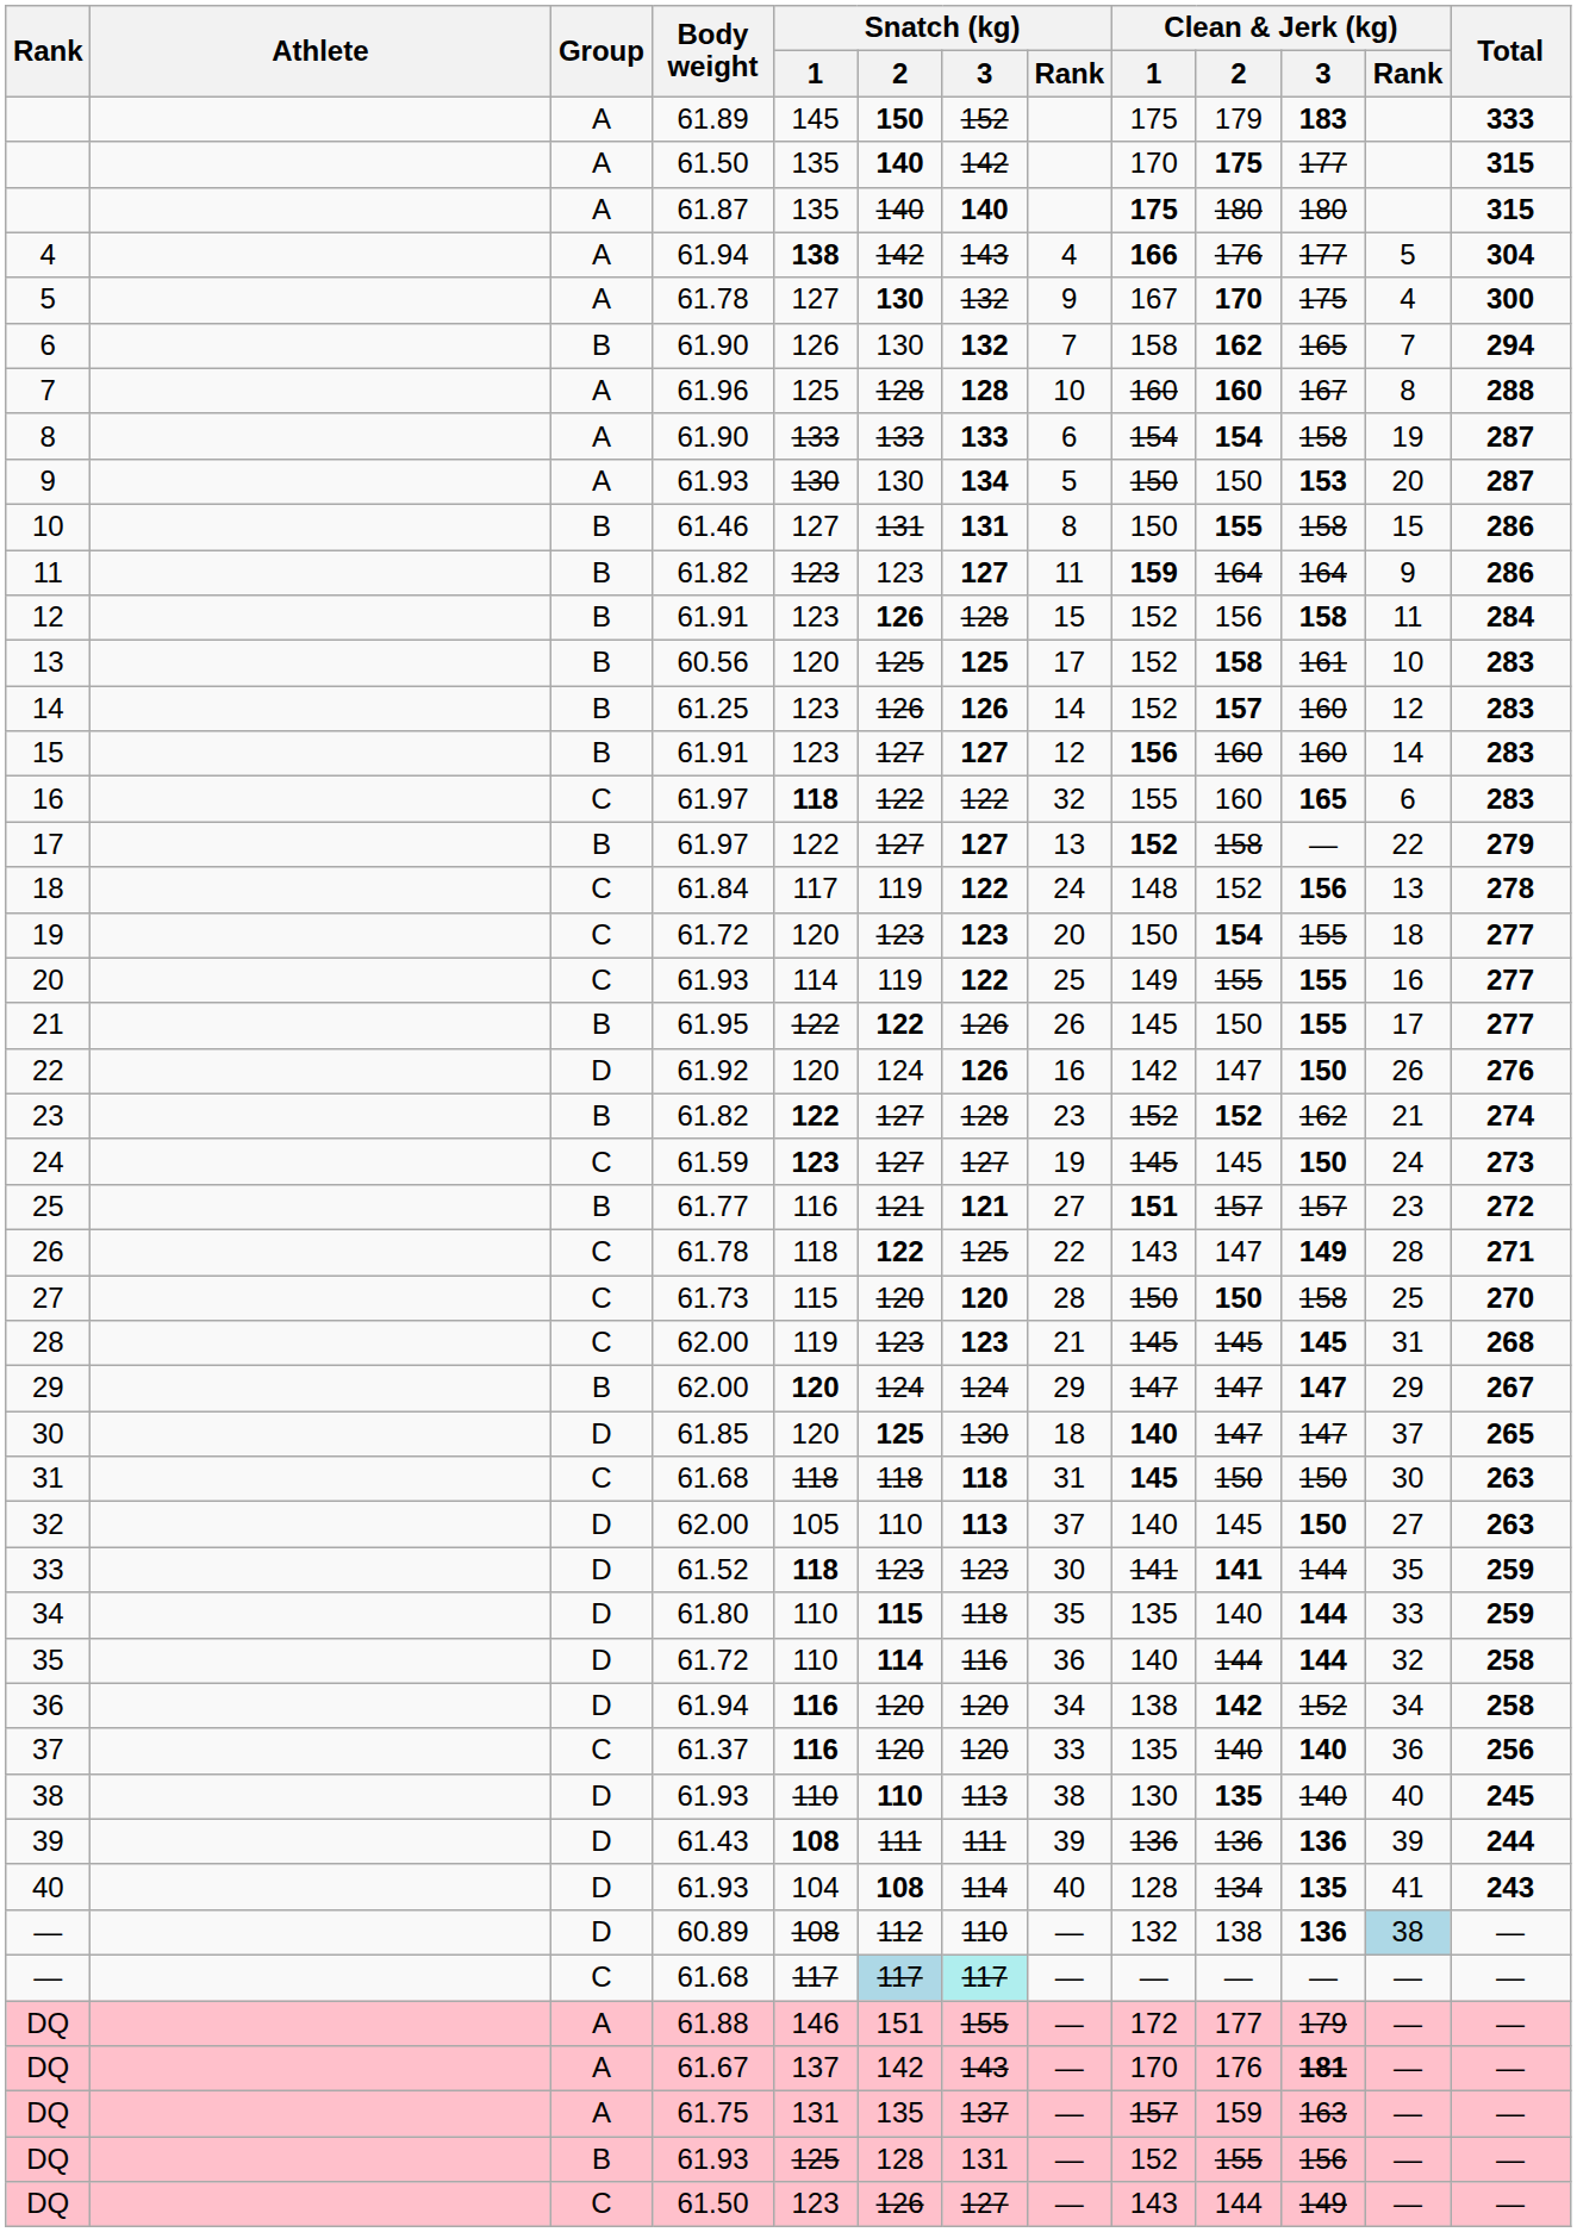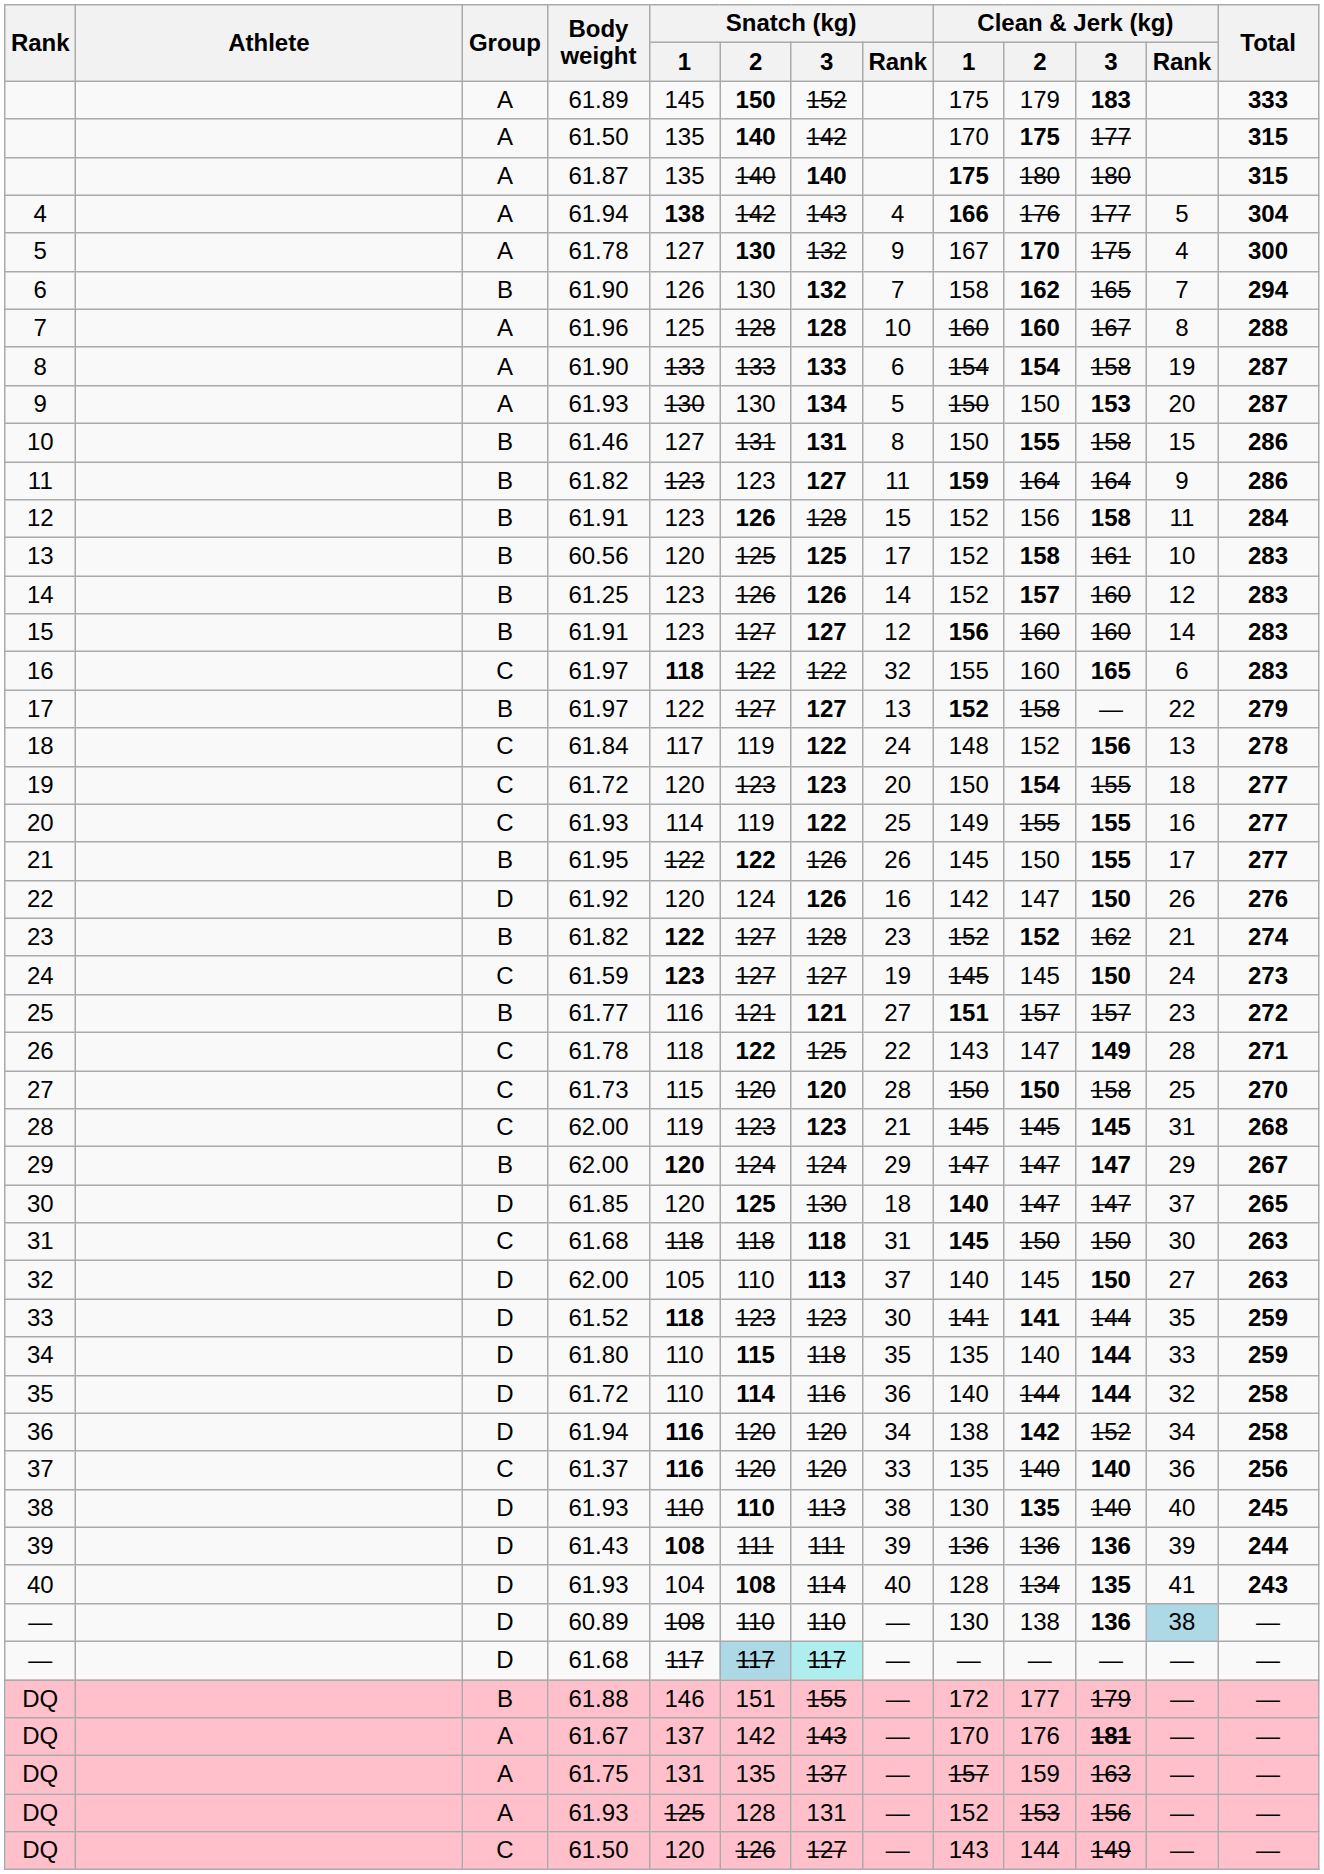 <table class = "wikitable" style="text-align:center;">
 <tr>
 <th rowspan=2 width=40>Rank</th>
 <th rowspan=2 width=250>Athlete</th>
 <th rowspan=2 width=50>Group</th>
 <th rowspan=2 width=60>Body weight</th>
 <th colspan=4>Snatch (kg)</th>
 <th colspan=4>Clean & Jerk (kg)</th>
 <th rowspan=2 width=60>Total</th>
 </tr>
 <tr>
 <th width=40>1</th>
 <th width=40>2</th>
 <th width=40>3</th>
 <th width=40>Rank</th>
 <th width=40>1</th>
 <th width=40>2</th>
 <th width=40>3</th>
 <th width=40>Rank</th>
 </tr>
 <tr>
 <td></td>
 <td align=left></td>
 <td>A</td>
 <td>61.89</td>
 <td>145</td>
 <td><strong>150</strong></td>
 <td><s>152</s></td>
 <td></td>
 <td>175</td>
 <td>179</td>
 <td><strong>183</strong></td>
 <td></td>
 <td><strong>333</strong></td>
 </tr>
 <tr>
 <td></td>
 <td align=left></td>
 <td>A</td>
 <td>61.50</td>
 <td>135</td>
 <td><strong>140</strong></td>
 <td><s>142</s></td>
 <td></td>
 <td>170</td>
 <td><strong>175</strong></td>
 <td><s>177</s></td>
 <td></td>
 <td><strong>315</strong></td>
 </tr>
 <tr>
 <td></td>
 <td align=left></td>
 <td>A</td>
 <td>61.87</td>
 <td>135</td>
 <td><s>140</s></td>
 <td><strong>140</strong></td>
 <td></td>
 <td><strong>175</strong></td>
 <td><s>180</s></td>
 <td><s>180</s></td>
 <td></td>
 <td><strong>315</strong></td>
 </tr>
 <tr>
 <td>4</td>
 <td align=left></td>
 <td>A</td>
 <td>61.94</td>
 <td><strong>138</strong></td>
 <td><s>142</s></td>
 <td><s>143</s></td>
 <td>4</td>
 <td><strong>166</strong></td>
 <td><s>176</s></td>
 <td><s>177</s></td>
 <td>5</td>
 <td><strong>304</strong></td>
 </tr>
 <tr>
 <td>5</td>
 <td align=left></td>
 <td>A</td>
 <td>61.78</td>
 <td>127</td>
 <td><strong>130</strong></td>
 <td><s>132</s></td>
 <td>9</td>
 <td>167</td>
 <td><strong>170</strong></td>
 <td><s>175</s></td>
 <td>4</td>
 <td><strong>300</strong></td>
 </tr>
 <tr>
 <td>6</td>
 <td align=left></td>
 <td>B</td>
 <td>61.90</td>
 <td>126</td>
 <td>130</td>
 <td><strong>132</strong></td>
 <td>7</td>
 <td>158</td>
 <td><strong>162</strong></td>
 <td><s>165</s></td>
 <td>7</td>
 <td><strong>294</strong></td>
 </tr>
 <tr>
 <td>7</td>
 <td align=left></td>
 <td>A</td>
 <td>61.96</td>
 <td>125</td>
 <td><s>128</s></td>
 <td><strong>128</strong></td>
 <td>10</td>
 <td><s>160</s></td>
 <td><strong>160</strong></td>
 <td><s>167</s></td>
 <td>8</td>
 <td><strong>288</strong></td>
 </tr>
 <tr>
 <td>8</td>
 <td align=left></td>
 <td>A</td>
 <td>61.90</td>
 <td><s>133</s></td>
 <td><s>133</s></td>
 <td><strong>133</strong></td>
 <td>6</td>
 <td><s>154</s></td>
 <td><strong>154</strong></td>
 <td><s>158</s></td>
 <td>19</td>
 <td><strong>287</strong></td>
 </tr>
 <tr>
 <td>9</td>
 <td align=left></td>
 <td>A</td>
 <td>61.93</td>
 <td><s>130</s></td>
 <td>130</td>
 <td><strong>134</strong></td>
 <td>5</td>
 <td><s>150</s></td>
 <td>150</td>
 <td><strong>153</strong></td>
 <td>20</td>
 <td><strong>287</strong></td>
 </tr>
 <tr>
 <td>10</td>
 <td align=left></td>
 <td>B</td>
 <td>61.46</td>
 <td>127</td>
 <td><s>131</s></td>
 <td><strong>131</strong></td>
 <td>8</td>
 <td>150</td>
 <td><strong>155</strong></td>
 <td><s>158</s></td>
 <td>15</td>
 <td><strong>286</strong></td>
 </tr>
 <tr>
 <td>11</td>
 <td align=left></td>
 <td>B</td>
 <td>61.82</td>
 <td><s>123</s></td>
 <td>123</td>
 <td><strong>127</strong></td>
 <td>11</td>
 <td><strong>159</strong></td>
 <td><s>164</s></td>
 <td><s>164</s></td>
 <td>9</td>
 <td><strong>286</strong></td>
 </tr>
 <tr>
 <td>12</td>
 <td align=left></td>
 <td>B</td>
 <td>61.91</td>
 <td>123</td>
 <td><strong>126</strong></td>
 <td><s>128 </s></td>
 <td>15</td>
 <td>152</td>
 <td>156</td>
 <td><strong>158</strong></td>
 <td>11</td>
 <td><strong>284</strong></td>
 </tr>
 <tr>
 <td>13</td>
 <td align=left></td>
 <td>B</td>
 <td>60.56</td>
 <td>120</td>
 <td><s>125 </s></td>
 <td><strong>125</strong></td>
 <td>17</td>
 <td>152</td>
 <td><strong>158</strong></td>
 <td><s>161 </s></td>
 <td>10</td>
 <td><strong>283</strong></td>
 </tr>
 <tr>
 <td>14</td>
 <td align=left></td>
 <td>B</td>
 <td>61.25</td>
 <td>123</td>
 <td><s>126 </s></td>
 <td><strong>126</strong></td>
 <td>14</td>
 <td>152</td>
 <td><strong>157</strong></td>
 <td><s>160 </s></td>
 <td>12</td>
 <td><strong>283</strong></td>
 </tr>
 <tr>
 <td>15</td>
 <td align=left></td>
 <td>B</td>
 <td>61.91</td>
 <td>123</td>
 <td><s>127 </s></td>
 <td><strong>127</strong></td>
 <td>12</td>
 <td><strong>156</strong></td>
 <td><s>160 </s></td>
 <td><s>160 </s></td>
 <td>14</td>
 <td><strong>283</strong></td>
 </tr>
 <tr>
 <td>16</td>
 <td align=left></td>
 <td>C</td>
 <td>61.97</td>
 <td><strong>118</strong></td>
 <td><s>122</s></td>
 <td><s>122</s></td>
 <td>32</td>
 <td>155</td>
 <td>160</td>
 <td><strong>165</strong></td>
 <td>6</td>
 <td><strong>283</strong></td>
 </tr>
 <tr>
 <td>17</td>
 <td align=left></td>
 <td>B</td>
 <td>61.97</td>
 <td>122</td>
 <td><s>127 </s></td>
 <td><strong>127</strong></td>
 <td>13</td>
 <td><strong>152</strong></td>
 <td><s>158 </s></td>
 <td>—</td>
 <td>22</td>
 <td><strong>279</strong></td>
 </tr>
 <tr>
 <td>18</td>
 <td align=left></td>
 <td>C</td>
 <td>61.84</td>
 <td>117</td>
 <td>119</td>
 <td><strong>122</strong></td>
 <td>24</td>
 <td>148</td>
 <td>152</td>
 <td><strong>156</strong></td>
 <td>13</td>
 <td><strong>278</strong></td>
 </tr>
 <tr>
 <td>19</td>
 <td align=left></td>
 <td>C</td>
 <td>61.72</td>
 <td>120</td>
 <td><s>123</s></td>
 <td><strong>123</strong></td>
 <td>20</td>
 <td>150</td>
 <td><strong>154</strong></td>
 <td><s>155</s></td>
 <td>18</td>
 <td><strong>277</strong></td>
 </tr>
 <tr>
 <td>20</td>
 <td align=left></td>
 <td>C</td>
 <td>61.93</td>
 <td>114</td>
 <td>119</td>
 <td><strong>122</strong></td>
 <td>25</td>
 <td>149</td>
 <td><s>155</s></td>
 <td><strong>155</strong></td>
 <td>16</td>
 <td><strong>277</strong></td>
 </tr>
 <tr>
 <td>21</td>
 <td align=left></td>
 <td>B</td>
 <td>61.95</td>
 <td><s>122 </s></td>
 <td><strong>122</strong></td>
 <td><s>126 </s></td>
 <td>26</td>
 <td>145</td>
 <td>150</td>
 <td><strong>155</strong></td>
 <td>17</td>
 <td><strong>277</strong></td>
 </tr>
 <tr>
 <td>22</td>
 <td align=left></td>
 <td>D</td>
 <td>61.92</td>
 <td>120</td>
 <td>124</td>
 <td><strong>126</strong></td>
 <td>16</td>
 <td>142</td>
 <td>147</td>
 <td><strong>150</strong></td>
 <td>26</td>
 <td><strong>276</strong></td>
 </tr>
 <tr>
 <td>23</td>
 <td align=left></td>
 <td>B</td>
 <td>61.82</td>
 <td><strong>122</strong></td>
 <td><s>127 </s></td>
 <td><s>128 </s></td>
 <td>23</td>
 <td><s>152 </s></td>
 <td><strong>152</strong></td>
 <td><s>162 </s></td>
 <td>21</td>
 <td><strong>274</strong></td>
 </tr>
 <tr>
 <td>24</td>
 <td align=left></td>
 <td>C</td>
 <td>61.59</td>
 <td><strong>123</strong></td>
 <td><s>127</s></td>
 <td><s>127</s></td>
 <td>19</td>
 <td><s>145</s></td>
 <td>145</td>
 <td><strong>150</strong></td>
 <td>24</td>
 <td><strong>273</strong></td>
 </tr>
 <tr>
 <td>25</td>
 <td align=left></td>
 <td>B</td>
 <td>61.77</td>
 <td>116</td>
 <td><s>121 </s></td>
 <td><strong>121</strong></td>
 <td>27</td>
 <td><strong>151</strong></td>
 <td><s>157 </s></td>
 <td><s>157 </s></td>
 <td>23</td>
 <td><strong>272</strong></td>
 </tr>
 <tr>
 <td>26</td>
 <td align=left></td>
 <td>C</td>
 <td>61.78</td>
 <td>118</td>
 <td><strong>122</strong></td>
 <td><s>125</s></td>
 <td>22</td>
 <td>143</td>
 <td>147</td>
 <td><strong>149</strong></td>
 <td>28</td>
 <td><strong>271</strong></td>
 </tr>
 <tr>
 <td>27</td>
 <td align=left></td>
 <td>C</td>
 <td>61.73</td>
 <td>115</td>
 <td><s>120</s></td>
 <td><strong>120</strong></td>
 <td>28</td>
 <td><s>150</s></td>
 <td><strong>150</strong></td>
 <td><s>158</s></td>
 <td>25</td>
 <td><strong>270</strong></td>
 </tr>
 <tr>
 <td>28</td>
 <td align=left></td>
 <td>C</td>
 <td>62.00</td>
 <td>119</td>
 <td><s>123</s></td>
 <td><strong>123</strong></td>
 <td>21</td>
 <td><s>145</s></td>
 <td><s>145</s></td>
 <td><strong>145</strong></td>
 <td>31</td>
 <td><strong>268</strong></td>
 </tr>
 <tr>
 <td>29</td>
 <td align=left></td>
 <td>B</td>
 <td>62.00</td>
 <td><strong>120</strong></td>
 <td><s>124 </s></td>
 <td><s>124 </s></td>
 <td>29</td>
 <td><s>147 </s></td>
 <td><s>147 </s></td>
 <td><strong>147</strong></td>
 <td>29</td>
 <td><strong>267</strong></td>
 </tr>
 <tr>
 <td>30</td>
 <td align=left></td>
 <td>D</td>
 <td>61.85</td>
 <td>120</td>
 <td><strong>125</strong></td>
 <td><s>130</s></td>
 <td>18</td>
 <td><strong>140</strong></td>
 <td><s>147</s></td>
 <td><s>147</s></td>
 <td>37</td>
 <td><strong>265</strong></td>
 </tr>
 <tr>
 <td>31</td>
 <td align=left></td>
 <td>C</td>
 <td>61.68</td>
 <td><s>118</s></td>
 <td><s>118</s></td>
 <td><strong>118</strong></td>
 <td>31</td>
 <td><strong>145</strong></td>
 <td><s>150</s></td>
 <td><s>150</s></td>
 <td>30</td>
 <td><strong>263</strong></td>
 </tr>
 <tr>
 <td>32</td>
 <td align=left></td>
 <td>D</td>
 <td>62.00</td>
 <td>105</td>
 <td>110</td>
 <td><strong>113</strong></td>
 <td>37</td>
 <td>140</td>
 <td>145</td>
 <td><strong>150</strong></td>
 <td>27</td>
 <td><strong>263</strong></td>
 </tr>
 <tr>
 <td>33</td>
 <td align=left></td>
 <td>D</td>
 <td>61.52</td>
 <td><strong>118</strong></td>
 <td><s>123</s></td>
 <td><s>123</s></td>
 <td>30</td>
 <td><s>141</s></td>
 <td><strong>141</strong></td>
 <td><s>144</s></td>
 <td>35</td>
 <td><strong>259</strong></td>
 </tr>
 <tr>
 <td>34</td>
 <td align=left></td>
 <td>D</td>
 <td>61.80</td>
 <td>110</td>
 <td><strong>115</strong></td>
 <td><s>118</s></td>
 <td>35</td>
 <td>135</td>
 <td>140</td>
 <td><strong>144</strong></td>
 <td>33</td>
 <td><strong>259</strong></td>
 </tr>
 <tr>
 <td>35</td>
 <td align=left></td>
 <td>D</td>
 <td>61.72</td>
 <td>110</td>
 <td><strong>114</strong></td>
 <td><s>116</s></td>
 <td>36</td>
 <td>140</td>
 <td><s>144</s></td>
 <td><strong>144</strong></td>
 <td>32</td>
 <td><strong>258</strong></td>
 </tr>
 <tr>
 <td>36</td>
 <td align=left></td>
 <td>D</td>
 <td>61.94</td>
 <td><strong>116</strong></td>
 <td><s>120</s></td>
 <td><s>120</s></td>
 <td>34</td>
 <td>138</td>
 <td><strong>142</strong></td>
 <td><s>152</s></td>
 <td>34</td>
 <td><strong>258</strong></td>
 </tr>
 <tr>
 <td>37</td>
 <td align=left></td>
 <td>C</td>
 <td>61.37</td>
 <td><strong>116</strong></td>
 <td><s>120 </s></td>
 <td><s>120</s></td>
 <td>33</td>
 <td>135</td>
 <td><s>140</s></td>
 <td><strong>140</strong></td>
 <td>36</td>
 <td><strong>256</strong></td>
 </tr>
 <tr>
 <td>38</td>
 <td align=left></td>
 <td>D</td>
 <td>61.93</td>
 <td><s>110</s></td>
 <td><strong>110</strong></td>
 <td><s>113</s></td>
 <td>38</td>
 <td>130</td>
 <td><strong>135</strong></td>
 <td><s>140</s></td>
 <td>40</td>
 <td><strong>245</strong></td>
 </tr>
 <tr>
 <td>39</td>
 <td align=left></td>
 <td>D</td>
 <td>61.43</td>
 <td><strong>108</strong></td>
 <td><s>111</s></td>
 <td><s>111</s></td>
 <td>39</td>
 <td><s>136</s></td>
 <td><s>136</s></td>
 <td><strong>136</strong></td>
 <td>39</td>
 <td><strong>244</strong></td>
 </tr>
 <tr>
 <td>40</td>
 <td align=left></td>
 <td>D</td>
 <td>61.93</td>
 <td>104</td>
 <td><strong>108</strong></td>
 <td><s>114</s></td>
 <td>40</td>
 <td>128</td>
 <td><s>134</s></td>
 <td><strong>135</strong></td>
 <td>41</td>
 <td><strong>243</strong></td>
 </tr>
 <tr>
 <td>—</td>
 <td align=left></td>
 <td>D</td>
 <td>60.89</td>
 <td><s>108</s></td>
-<td><s>112</s></td>
+<td><s>110</s></td>
 <td><s>110</s></td>
 <td>—</td>
-<td>132</td>
+<td>130</td>
 <td>138</td>
 <td><strong>136</strong></td>
 <td style="background: lightblue;">38</td>
 <td>—</td>
 </tr>
 <tr>
 <td>—</td>
 <td align=left></td>
-<td>C</td>
+<td>D</td>
 <td>61.68</td>
 <td><s>117</s></td>
 <td style="background: lightblue;"><s>117</s></td>
 <td style="background: paleturquoise;"><s>117</s></td>
 <td>—</td>
 <td>—</td>
 <td>—</td>
 <td>—</td>
 <td>—</td>
 <td>—</td>
 </tr>
 <tr bgcolor=pink>
 <td>DQ</td>
 <td align=left></td>
-<td>A</td>
+<td>B</td>
 <td>61.88</td>
 <td>146</td>
 <td>151</td>
 <td><s>155</s></td>
 <td>—</td>
 <td>172</td>
 <td>177</td>
 <td><s>179</s></td>
 <td>—</td>
 <td>—</td>
 </tr>
 <tr bgcolor=pink>
 <td>DQ</td>
 <td align=left></td>
 <td>A</td>
 <td>61.67</td>
 <td>137</td>
 <td>142</td>
 <td><s>143</s></td>
 <td>—</td>
 <td>170</td>
 <td>176</td>
 <td><strong><s>181</s></strong></td>
 <td>—</td>
 <td>—</td>
 </tr>
 <tr bgcolor=pink>
 <td>DQ</td>
 <td align=left></td>
 <td>A</td>
 <td>61.75</td>
 <td>131</td>
 <td>135</td>
 <td><s>137</s></td>
 <td>—</td>
 <td><s>157</s></td>
 <td>159</td>
 <td><s>163</s></td>
 <td>—</td>
 <td>—</td>
 </tr>
 <tr bgcolor=pink>
 <td>DQ</td>
 <td align=left></td>
-<td>B</td>
+<td>A</td>
 <td>61.93</td>
 <td><s>125 </s></td>
 <td>128</td>
 <td>131</td>
 <td>—</td>
 <td>152</td>
-<td><s>155 </s></td>
+<td><s>153 </s></td>
 <td><s>156 </s></td>
 <td>—</td>
 <td>—</td>
 </tr>
 <tr bgcolor=pink>
 <td>DQ</td>
 <td align=left></td>
 <td>C</td>
 <td>61.50</td>
-<td>123</td>
+<td>120</td>
 <td><s>126</s></td>
 <td><s>127</s></td>
 <td>—</td>
 <td>143</td>
 <td>144</td>
 <td><s>149</s></td>
 <td>—</td>
 <td>—</td>
 </tr>
 </table>
